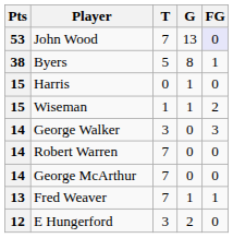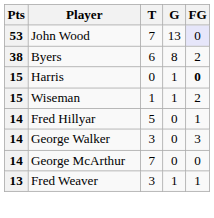 <table class="wikitable" style="text-align:center;">
 <tr>
 <th width="20">Pts</th>
 <th width="130">Player</th>
 <th width="20">T</th>
 <th width="20">G</th>
 <th width="20">FG</th>
 </tr>
 <tr>
 <th>53</th>
 <td style="text-align:left;"> John Wood</td>
 <td>7</td>
 <td>13</td>
 <td style="background: lavender;">0</td>
 </tr>
 <tr>
 <th>38</th>
 <td style="text-align:left;"> Byers</td>
-<td>5</td>
+<td>6</td>
 <td>8</td>
-<td>1</td>
+<td>2</td>
 </tr>
 <tr>
 <th>15</th>
 <td style="text-align:left;"> Harris</td>
 <td>0</td>
 <td>1</td>
-<td>0</td>
+<td><strong>0</strong></td>
 </tr>
 <tr>
 <th>15</th>
 <td style="text-align:left;"> Wiseman</td>
 <td>1</td>
 <td>1</td>
 <td>2</td>
 </tr>
 <tr>
 <th>14</th>
+<td style="text-align:left;"> Fred Hillyar</td>
+<td>5</td>
+<td>0</td>
+<td>1</td>
+</tr>
+<tr>
+<th>14</th>
 <td style="text-align:left;"> George Walker</td>
 <td>3</td>
 <td>0</td>
 <td>3</td>
-</tr>
-<tr>
-<th>14</th>
-<td style="text-align:left;"> Robert Warren</td>
-<td>7</td>
-<td>0</td>
-<td>0</td>
 </tr>
 <tr>
 <th>14</th>
 <td style="text-align:left;"> George McArthur</td>
 <td>7</td>
 <td>0</td>
 <td>0</td>
 </tr>
 <tr>
 <th>13</th>
 <td style="text-align:left;"> Fred Weaver</td>
-<td>7</td>
+<td>3</td>
 <td>1</td>
 <td>1</td>
 </tr>
-<tr>
-<th>12</th>
-<td style="text-align:left;"> E Hungerford</td>
-<td>3</td>
-<td>2</td>
-<td>0</td>
-</tr>
 </table>
